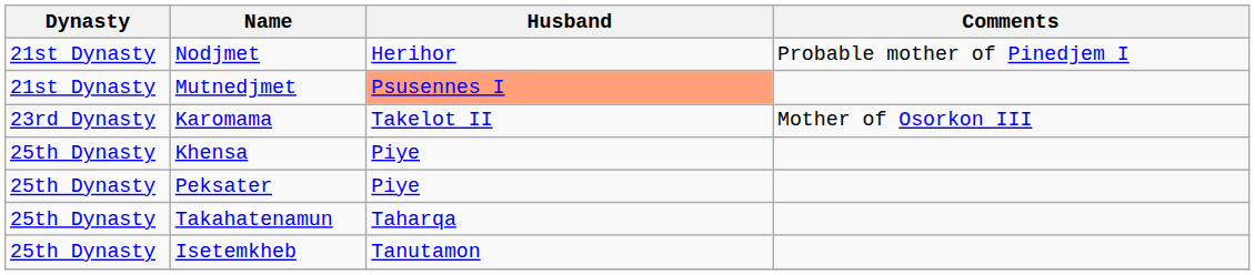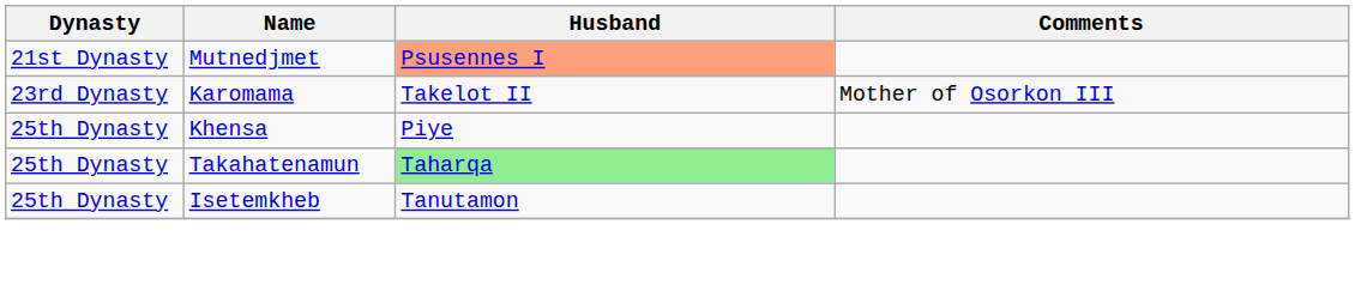 <table class="wikitable">
 <tr>
 <th width="100">Dynasty</th>
 <th width="120">Name</th>
 <th width="255">Husband</th>
 <th width="300">Comments</th>
-</tr>
-<tr>
-<td><a href='#'>21st Dynasty</a></td>
-<td><a href='#'>Nodjmet</a></td>
-<td><a href='#'>Herihor</a></td>
-<td>Probable mother of <a href='#'>Pinedjem I</a></td>
 </tr>
 <tr>
 <td><a href='#'>21st Dynasty</a></td>
 <td><a href='#'>Mutnedjmet</a></td>
 <td style="background: lightsalmon;"><a href='#'>Psusennes I</a></td>
 <td></td>
 </tr>
 <tr>
 <td><a href='#'>23rd Dynasty</a></td>
 <td><a href='#'>Karomama</a></td>
 <td><a href='#'>Takelot II</a></td>
 <td>Mother of <a href='#'>Osorkon III</a></td>
 </tr>
 <tr>
 <td><a href='#'>25th Dynasty</a></td>
 <td><a href='#'>Khensa</a></td>
 <td><a href='#'>Piye</a></td>
 <td></td>
 </tr>
 <tr>
 <td><a href='#'>25th Dynasty</a></td>
-<td><a href='#'>Peksater</a></td>
-<td><a href='#'>Piye</a></td>
-<td></td>
-</tr>
-<tr>
-<td><a href='#'>25th Dynasty</a></td>
 <td><a href='#'>Takahatenamun</a></td>
-<td><a href='#'>Taharqa</a></td>
+<td style="background: lightgreen;"><a href='#'>Taharqa</a></td>
 <td></td>
 </tr>
 <tr>
 <td><a href='#'>25th Dynasty</a></td>
 <td><a href='#'>Isetemkheb</a></td>
 <td><a href='#'>Tanutamon</a></td>
 <td></td>
 </tr>
 <tr>
 </tr>
 </table>
